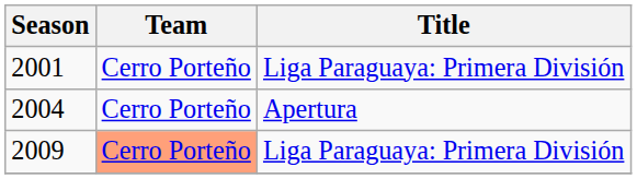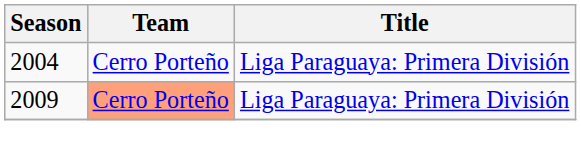 <table class="wikitable">
 <tr>
 <th>Season</th>
 <th>Team</th>
 <th>Title</th>
 </tr>
 <tr>
-<td>2001</td>
+<td>2004</td>
 <td><a href='#'>Cerro Porteño</a></td>
 <td><a href='#'>Liga Paraguaya: Primera División</a></td>
-</tr>
-<tr>
-<td>2004</td>
-<td><a href='#'>Cerro Porteño</a></td>
-<td><a href='#'>Apertura</a></td>
 </tr>
 <tr>
 <td>2009</td>
 <td style="background: lightsalmon;"><a href='#'>Cerro Porteño</a></td>
 <td><a href='#'>Liga Paraguaya: Primera División</a></td>
 </tr>
 <tr>
 </tr>
 </table>
